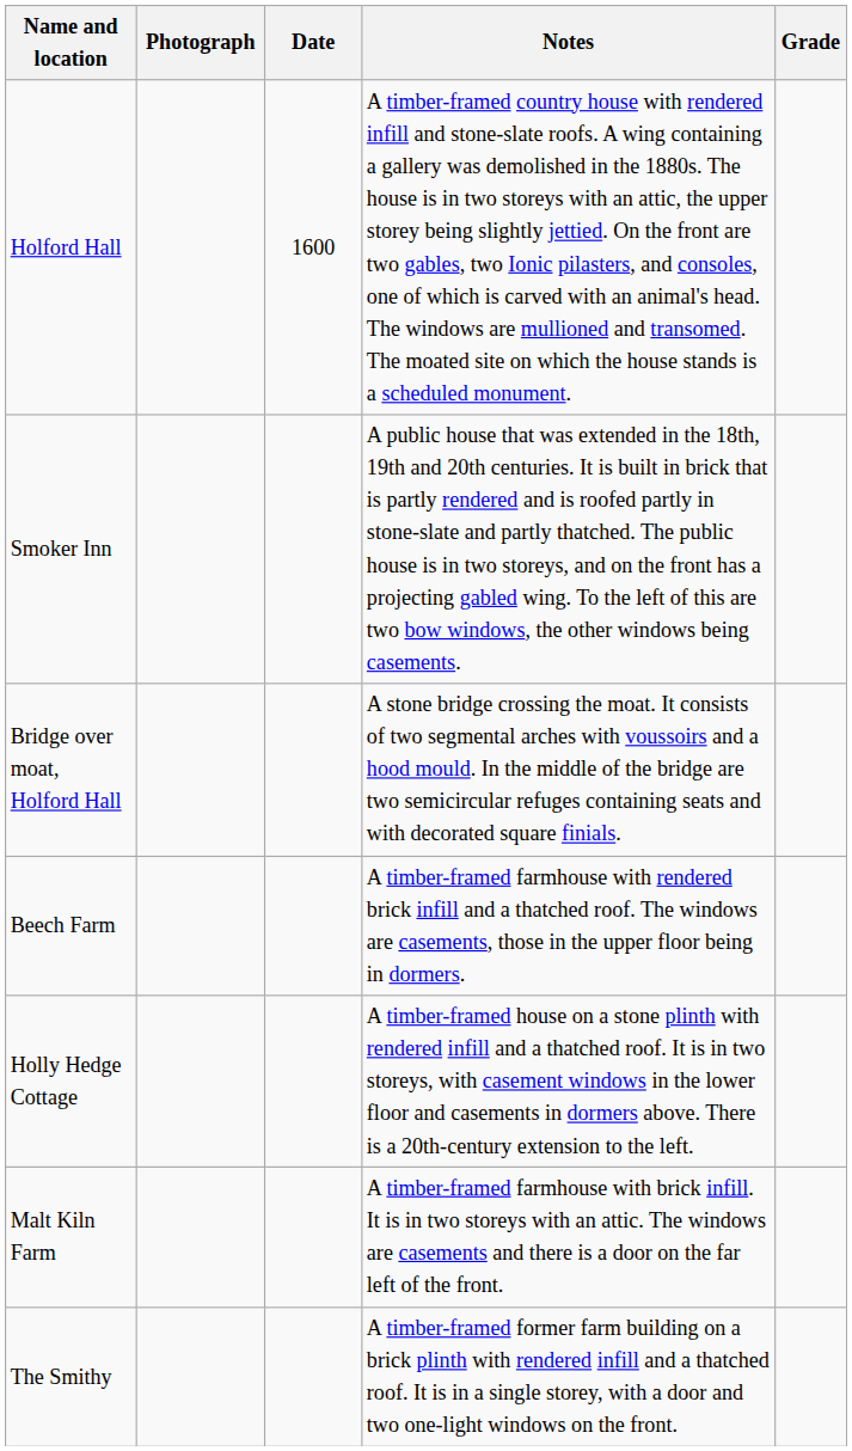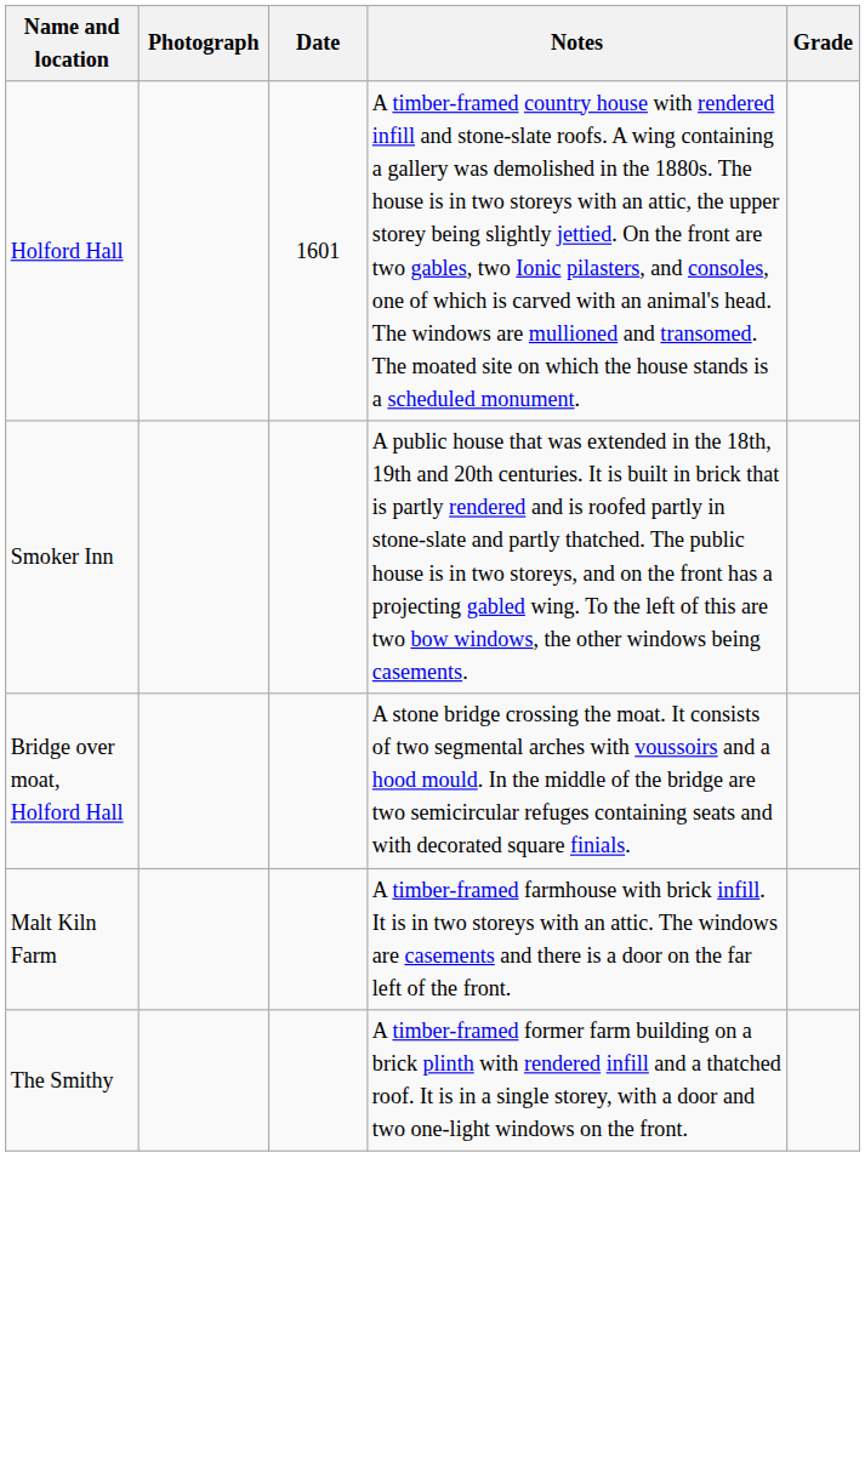 <table class="wikitable sortable plainrowheaders" style="width:100%;border:0px;text-align:left;line-height:150%;">
 <tr>
 <th scope="col" style="width:150px">Name and location</th>
 <th scope="col" style="width:100px" class="unsortable">Photograph</th>
 <th scope="col" style="width:120px">Date</th>
 <th scope="col" style="width:650px" class="unsortable">Notes</th>
 <th scope="col" style="width:50px">Grade</th>
 </tr>
 <tr>
 <td><a href='#'>Holford Hall</a><br><small></small></td>
 <td></td>
-<td align="center">1600</td>
+<td align="center">1601</td>
 <td>A <a href='#'>timber-framed</a> <a href='#'>country house</a> with <a href='#'>rendered</a> <a href='#'>infill</a> and stone-slate roofs. A wing containing a gallery was demolished in the 1880s. The house is in two storeys with an attic, the upper storey being slightly <a href='#'>jettied</a>. On the front are two <a href='#'>gables</a>, two <a href='#'>Ionic</a> <a href='#'>pilasters</a>, and <a href='#'>consoles</a>, one of which is carved with an animal's head. The windows are <a href='#'>mullioned</a> and <a href='#'>transomed</a>. The moated site on which the house stands is a <a href='#'>scheduled monument</a>.</td>
 <td align="center" ></td>
 </tr>
 <tr>
 <td>Smoker Inn<br><small></small></td>
 <td></td>
 <td align="center"></td>
 <td>A public house that was extended in the 18th, 19th and 20th centuries. It is built in brick that is partly <a href='#'>rendered</a> and is roofed partly in stone-slate and partly thatched. The public house is in two storeys, and on the front has a projecting <a href='#'>gabled</a> wing. To the left of this are two <a href='#'>bow windows</a>, the other windows being <a href='#'>casements</a>.</td>
 <td align="center" ></td>
 </tr>
 <tr>
 <td>Bridge over moat,<br><a href='#'>Holford Hall</a><br><small></small></td>
 <td></td>
 <td align="center"></td>
 <td>A stone bridge crossing the moat. It consists of two segmental arches with <a href='#'>voussoirs</a> and a <a href='#'>hood mould</a>. In the middle of the bridge are two semicircular refuges containing seats and with decorated square <a href='#'>finials</a>.</td>
-<td align="center" ></td>
-</tr>
-<tr>
-<td>Beech Farm<br><small></small></td>
-<td></td>
-<td align="center"></td>
-<td>A <a href='#'>timber-framed</a> farmhouse with <a href='#'>rendered</a> brick <a href='#'>infill</a> and a thatched roof. The windows are <a href='#'>casements</a>, those in the upper floor being in <a href='#'>dormers</a>.</td>
-<td align="center" ></td>
-</tr>
-<tr>
-<td>Holly Hedge Cottage<br><small></small></td>
-<td></td>
-<td align="center"></td>
-<td>A <a href='#'>timber-framed</a> house on a stone <a href='#'>plinth</a> with <a href='#'>rendered</a> <a href='#'>infill</a> and a thatched roof. It is in two storeys, with <a href='#'>casement windows</a> in the lower floor and casements in <a href='#'>dormers</a> above. There is a 20th-century extension to the left.</td>
 <td align="center" ></td>
 </tr>
 <tr>
 <td>Malt Kiln Farm<br><small></small></td>
 <td></td>
 <td align="center"></td>
 <td>A <a href='#'>timber-framed</a> farmhouse with brick <a href='#'>infill</a>. It is in two storeys with an attic. The windows are <a href='#'>casements</a> and there is a door on the far left of the front.</td>
 <td align="center" ></td>
 </tr>
 <tr>
 <td>The Smithy<br><small></small></td>
 <td></td>
 <td align="center"></td>
 <td>A <a href='#'>timber-framed</a> former farm building on a brick <a href='#'>plinth</a> with <a href='#'>rendered</a> <a href='#'>infill</a> and a thatched roof. It is in a single storey, with a door and two one-light windows on the front.</td>
 <td align="center" ></td>
 </tr>
 <tr>
 </tr>
 </table>
